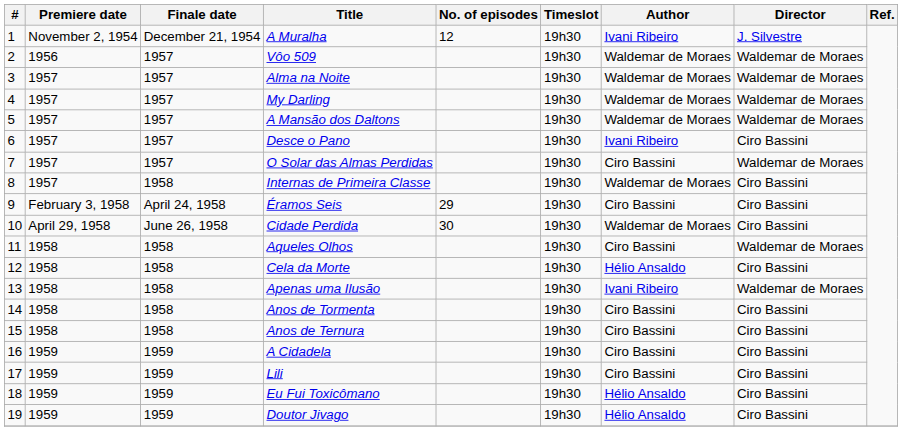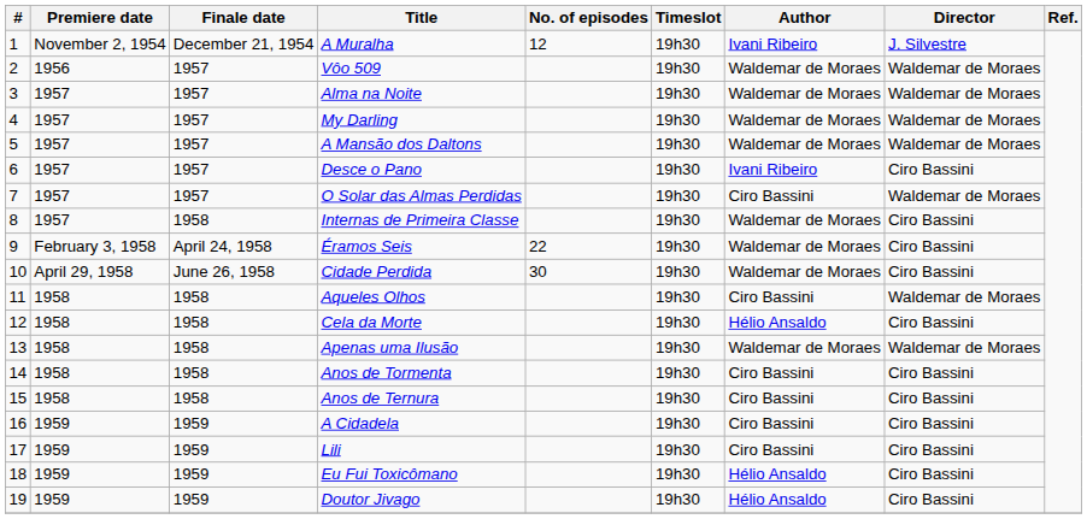 <table class = "wikitable sortable">
 <tr>
 <th>#</th>
 <th>Premiere date</th>
 <th>Finale date</th>
 <th>Title</th>
 <th>No. of episodes</th>
 <th>Timeslot</th>
 <th>Author</th>
 <th>Director</th>
 <th>Ref.</th>
 </tr>
 <tr>
 <td>1</td>
 <td>November 2, 1954</td>
 <td>December 21, 1954</td>
 <td><em><a href='#'>A Muralha</a></em></td>
 <td>12</td>
 <td>19h30</td>
 <td><a href='#'>Ivani Ribeiro</a></td>
 <td><a href='#'>J. Silvestre</a></td>
 <td rowspan=19></td>
 </tr>
 <tr>
 <td>2</td>
 <td>1956</td>
 <td>1957</td>
 <td><em><a href='#'>Vôo 509</a></em></td>
 <td></td>
 <td>19h30</td>
 <td>Waldemar de Moraes</td>
 <td>Waldemar de Moraes</td>
 </tr>
 <tr>
 <td>3</td>
 <td>1957</td>
 <td>1957</td>
 <td><em><a href='#'>Alma na Noite</a></em></td>
 <td></td>
 <td>19h30</td>
 <td>Waldemar de Moraes</td>
 <td>Waldemar de Moraes</td>
 </tr>
 <tr>
 <td>4</td>
 <td>1957</td>
 <td>1957</td>
 <td><em><a href='#'>My Darling</a></em></td>
 <td></td>
 <td>19h30</td>
 <td>Waldemar de Moraes</td>
 <td>Waldemar de Moraes</td>
 </tr>
 <tr>
 <td>5</td>
 <td>1957</td>
 <td>1957</td>
 <td><em><a href='#'>A Mansão dos Daltons</a></em></td>
 <td></td>
 <td>19h30</td>
 <td>Waldemar de Moraes</td>
 <td>Waldemar de Moraes</td>
 </tr>
 <tr>
 <td>6</td>
 <td>1957</td>
 <td>1957</td>
 <td><em><a href='#'>Desce o Pano</a></em></td>
 <td></td>
 <td>19h30</td>
 <td><a href='#'>Ivani Ribeiro</a></td>
 <td>Ciro Bassini</td>
 </tr>
 <tr>
 <td>7</td>
 <td>1957</td>
 <td>1957</td>
 <td><em><a href='#'>O Solar das Almas Perdidas</a></em></td>
 <td></td>
 <td>19h30</td>
 <td>Ciro Bassini</td>
 <td>Waldemar de Moraes</td>
 </tr>
 <tr>
 <td>8</td>
 <td>1957</td>
 <td>1958</td>
 <td><em><a href='#'>Internas de Primeira Classe</a></em></td>
 <td></td>
 <td>19h30</td>
 <td>Waldemar de Moraes</td>
 <td>Ciro Bassini</td>
 </tr>
 <tr>
 <td>9</td>
 <td>February 3, 1958</td>
 <td>April 24, 1958</td>
 <td><em><a href='#'>Éramos Seis</a></em></td>
-<td>29</td>
+<td>22</td>
 <td>19h30</td>
-<td>Ciro Bassini</td>
+<td>Waldemar de Moraes</td>
 <td>Ciro Bassini</td>
 </tr>
 <tr>
 <td>10</td>
 <td>April 29, 1958</td>
 <td>June 26, 1958</td>
 <td><em><a href='#'>Cidade Perdida</a></em></td>
 <td>30</td>
 <td>19h30</td>
 <td>Waldemar de Moraes</td>
 <td>Ciro Bassini</td>
 </tr>
 <tr>
 <td>11</td>
 <td>1958</td>
 <td>1958</td>
 <td><em><a href='#'>Aqueles Olhos</a></em></td>
 <td></td>
 <td>19h30</td>
 <td>Ciro Bassini</td>
 <td>Waldemar de Moraes</td>
 </tr>
 <tr>
 <td>12</td>
 <td>1958</td>
 <td>1958</td>
 <td><em><a href='#'>Cela da Morte</a></em></td>
 <td></td>
 <td>19h30</td>
 <td><a href='#'>Hélio Ansaldo</a></td>
 <td>Ciro Bassini</td>
 </tr>
 <tr>
 <td>13</td>
 <td>1958</td>
 <td>1958</td>
 <td><em><a href='#'>Apenas uma Ilusão</a></em></td>
 <td></td>
 <td>19h30</td>
-<td><a href='#'>Ivani Ribeiro</a></td>
+<td>Waldemar de Moraes</td>
 <td>Waldemar de Moraes</td>
 </tr>
 <tr>
 <td>14</td>
 <td>1958</td>
 <td>1958</td>
 <td><em><a href='#'>Anos de Tormenta</a></em></td>
 <td></td>
 <td>19h30</td>
 <td>Ciro Bassini</td>
 <td>Ciro Bassini</td>
 </tr>
 <tr>
 <td>15</td>
 <td>1958</td>
 <td>1958</td>
 <td><em><a href='#'>Anos de Ternura</a></em></td>
 <td></td>
 <td>19h30</td>
 <td>Ciro Bassini</td>
 <td>Ciro Bassini</td>
 </tr>
 <tr>
 <td>16</td>
 <td>1959</td>
 <td>1959</td>
 <td><em><a href='#'>A Cidadela</a></em></td>
 <td></td>
 <td>19h30</td>
 <td>Ciro Bassini</td>
 <td>Ciro Bassini</td>
 </tr>
 <tr>
 <td>17</td>
 <td>1959</td>
 <td>1959</td>
 <td><em><a href='#'>Lili</a></em></td>
 <td></td>
 <td>19h30</td>
 <td>Ciro Bassini</td>
 <td>Ciro Bassini</td>
 </tr>
 <tr>
 <td>18</td>
 <td>1959</td>
 <td>1959</td>
 <td><em><a href='#'>Eu Fui Toxicômano</a></em></td>
 <td></td>
 <td>19h30</td>
 <td><a href='#'>Hélio Ansaldo</a></td>
 <td>Ciro Bassini</td>
 </tr>
 <tr>
 <td>19</td>
 <td>1959</td>
 <td>1959</td>
 <td><em><a href='#'>Doutor Jivago</a></em></td>
 <td></td>
 <td>19h30</td>
 <td><a href='#'>Hélio Ansaldo</a></td>
 <td>Ciro Bassini</td>
 </tr>
 <tr>
 </tr>
 </table>
